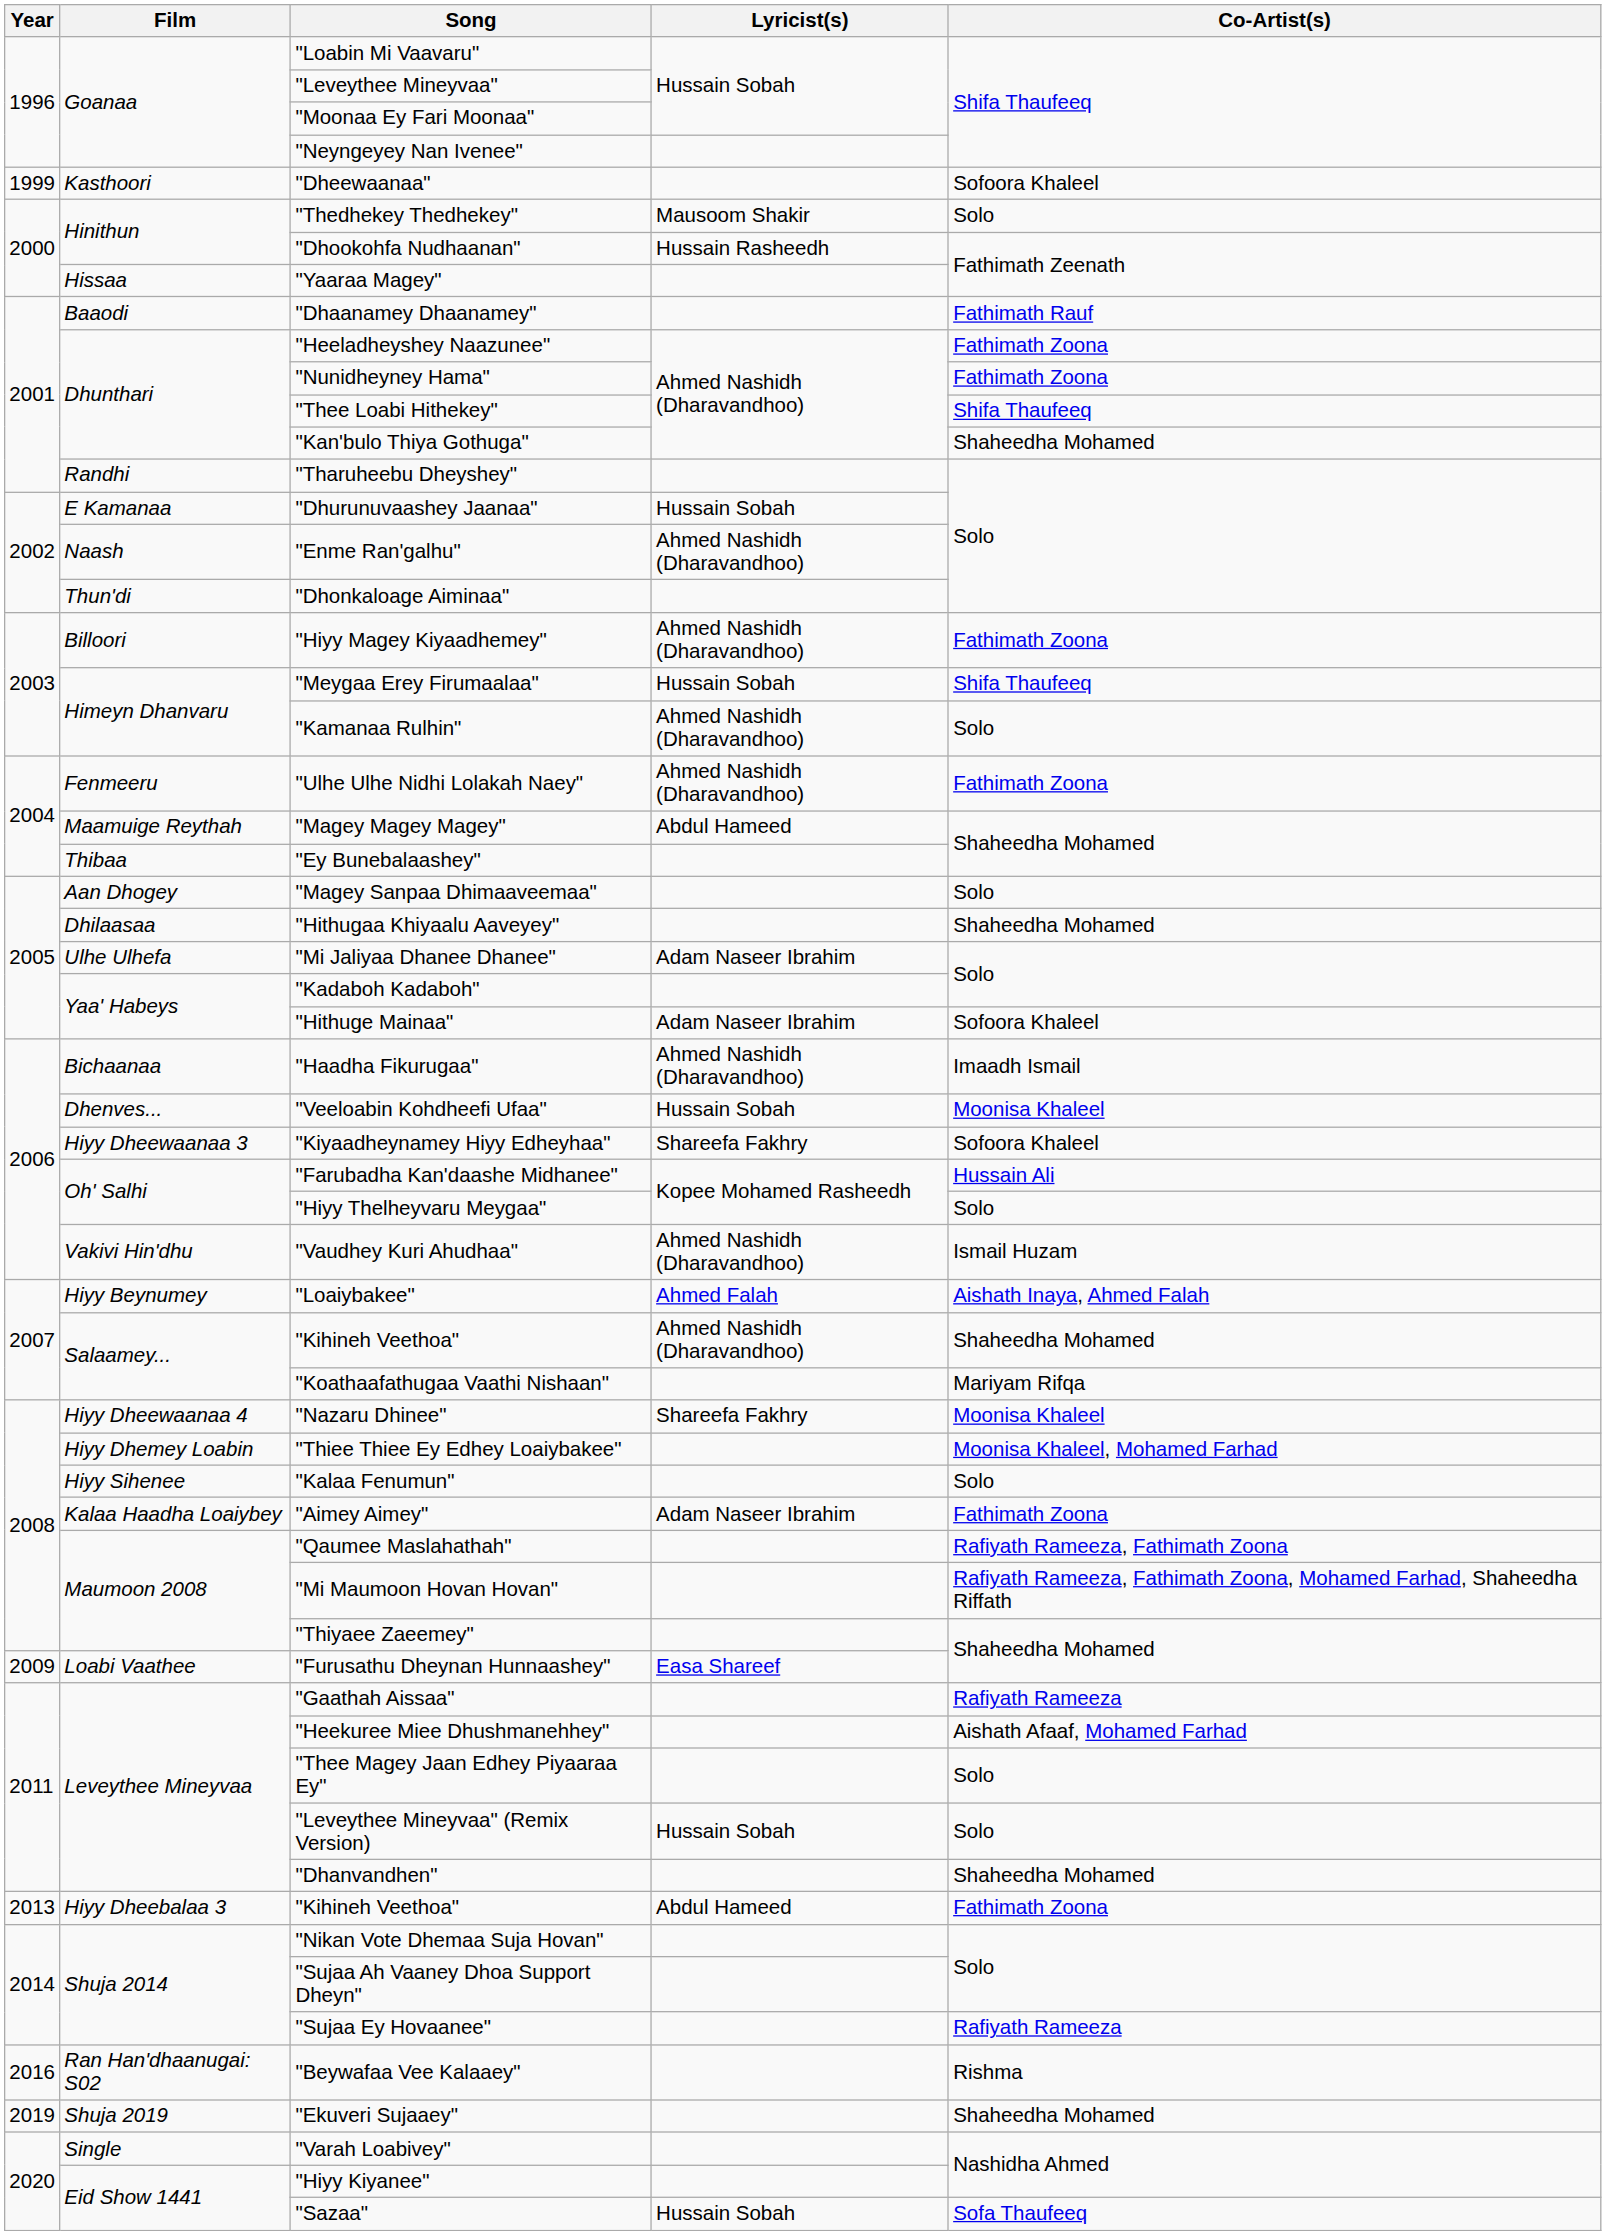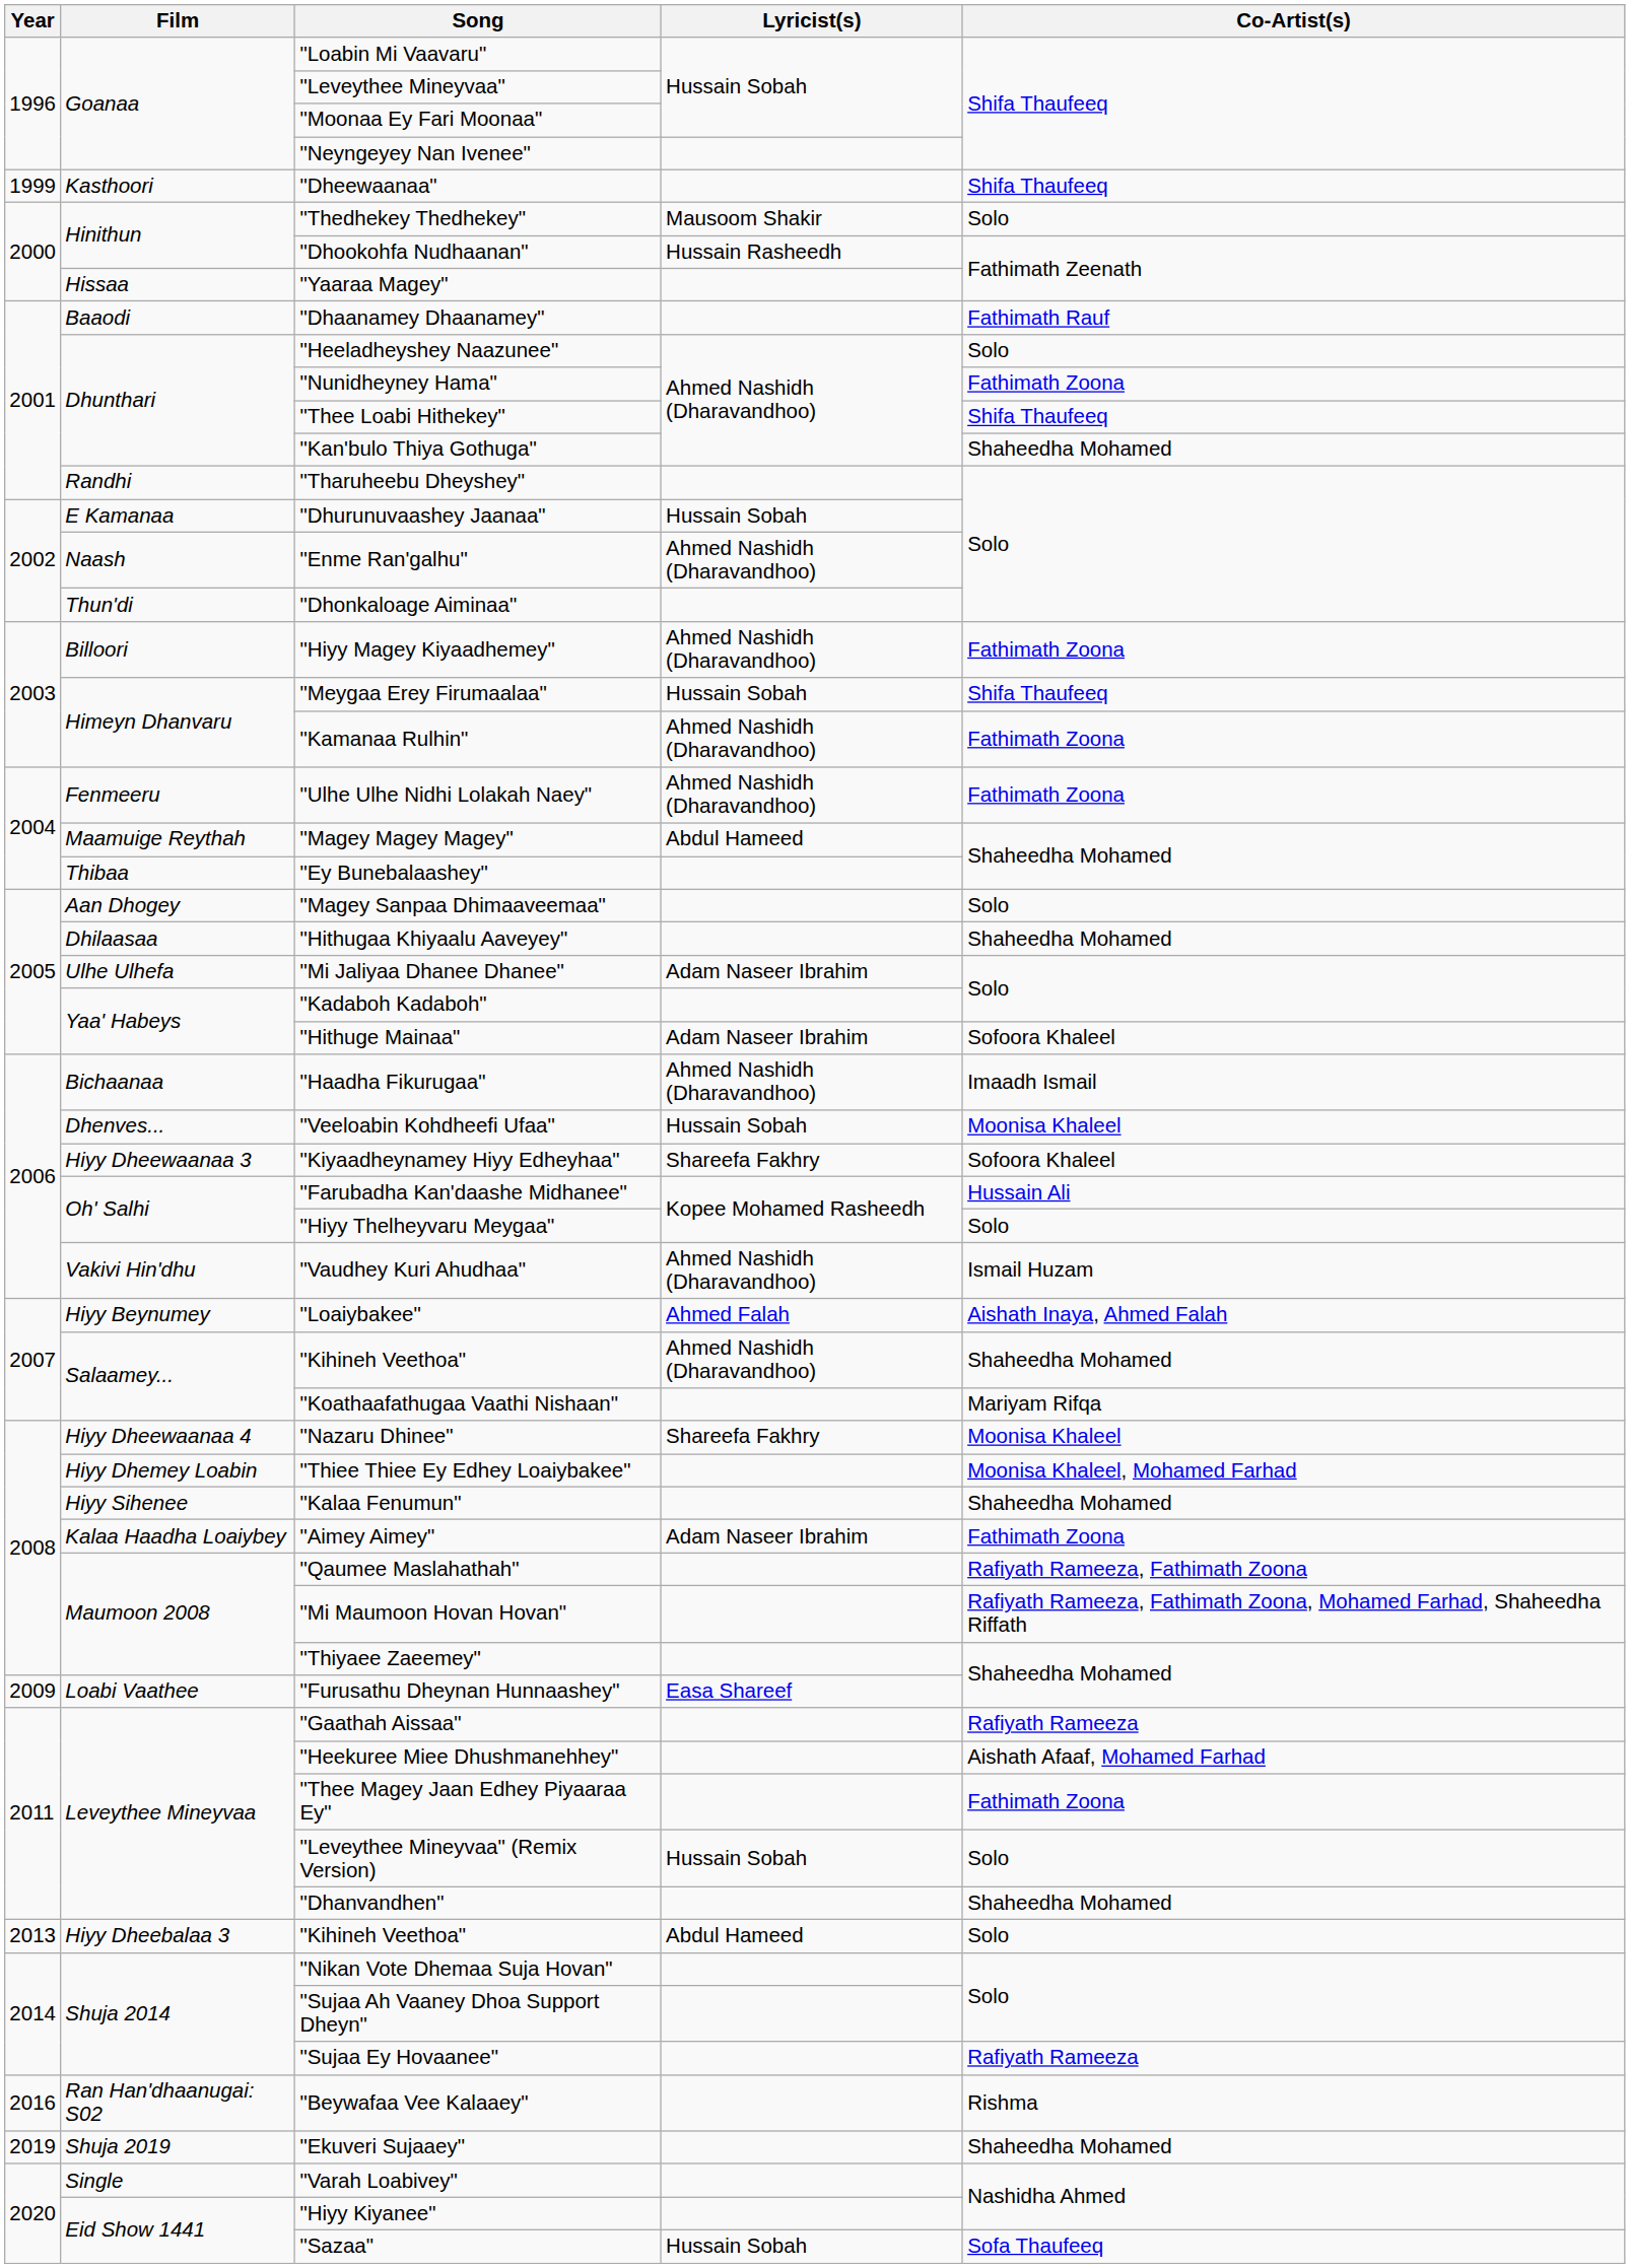 <table class="wikitable">
 <tr>
 <th>Year</th>
 <th>Film</th>
 <th>Song</th>
 <th>Lyricist(s)</th>
 <th>Co-Artist(s)</th>
 </tr>
 <tr>
 <td rowspan="4">1996</td>
 <td rowspan="4"><em>Goanaa</em></td>
 <td>"Loabin Mi Vaavaru"</td>
 <td rowspan="3">Hussain Sobah</td>
 <td rowspan="4"><a href='#'>Shifa Thaufeeq</a></td>
 </tr>
 <tr>
 <td>"Leveythee Mineyvaa"</td>
 </tr>
 <tr>
 <td>"Moonaa Ey Fari Moonaa"</td>
 </tr>
 <tr>
 <td>"Neyngeyey Nan Ivenee"</td>
 <td></td>
 </tr>
 <tr>
 <td>1999</td>
 <td><em>Kasthoori</em></td>
 <td>"Dheewaanaa"</td>
 <td></td>
-<td>Sofoora Khaleel</td>
+<td><a href='#'>Shifa Thaufeeq</a></td>
 </tr>
 <tr>
 <td rowspan="3">2000</td>
 <td rowspan="2"><em>Hinithun</em></td>
 <td>"Thedhekey Thedhekey"</td>
 <td>Mausoom Shakir</td>
 <td>Solo</td>
 </tr>
 <tr>
 <td>"Dhookohfa Nudhaanan"</td>
 <td>Hussain Rasheedh</td>
 <td rowspan="2">Fathimath Zeenath</td>
 </tr>
 <tr>
 <td><em>Hissaa</em></td>
 <td>"Yaaraa Magey"</td>
 <td></td>
 </tr>
 <tr>
 <td rowspan="6">2001</td>
 <td><em>Baaodi</em></td>
 <td>"Dhaanamey Dhaanamey"</td>
 <td></td>
 <td><a href='#'>Fathimath Rauf</a></td>
 </tr>
 <tr>
 <td rowspan="4"><em>Dhunthari</em></td>
 <td>"Heeladheyshey Naazunee"</td>
 <td rowspan="4">Ahmed Nashidh (Dharavandhoo)</td>
-<td><a href='#'>Fathimath Zoona</a></td>
+<td>Solo</td>
 </tr>
 <tr>
 <td>"Nunidheyney Hama"</td>
 <td><a href='#'>Fathimath Zoona</a></td>
 </tr>
 <tr>
 <td>"Thee Loabi Hithekey"</td>
 <td><a href='#'>Shifa Thaufeeq</a></td>
 </tr>
 <tr>
 <td>"Kan'bulo Thiya Gothuga"</td>
 <td>Shaheedha Mohamed</td>
 </tr>
 <tr>
 <td><em>Randhi</em></td>
 <td>"Tharuheebu Dheyshey"</td>
 <td></td>
 <td rowspan="4">Solo</td>
 </tr>
 <tr>
 <td rowspan="3">2002</td>
 <td><em>E Kamanaa</em></td>
 <td>"Dhurunuvaashey Jaanaa"</td>
 <td>Hussain Sobah</td>
 </tr>
 <tr>
 <td><em>Naash</em></td>
 <td>"Enme Ran'galhu"</td>
 <td>Ahmed Nashidh (Dharavandhoo)</td>
 </tr>
 <tr>
 <td><em>Thun'di</em></td>
 <td>"Dhonkaloage Aiminaa"</td>
 <td></td>
 </tr>
 <tr>
 <td rowspan="3">2003</td>
 <td><em>Billoori</em></td>
 <td>"Hiyy Magey Kiyaadhemey"</td>
 <td>Ahmed Nashidh (Dharavandhoo)</td>
 <td><a href='#'>Fathimath Zoona</a></td>
 </tr>
 <tr>
 <td rowspan="2"><em>Himeyn Dhanvaru</em></td>
 <td>"Meygaa Erey Firumaalaa"</td>
 <td>Hussain Sobah</td>
 <td><a href='#'>Shifa Thaufeeq</a></td>
 </tr>
 <tr>
 <td>"Kamanaa Rulhin"</td>
 <td>Ahmed Nashidh (Dharavandhoo)</td>
-<td>Solo</td>
+<td><a href='#'>Fathimath Zoona</a></td>
 </tr>
 <tr>
 <td rowspan="3">2004</td>
 <td><em>Fenmeeru</em></td>
 <td>"Ulhe Ulhe Nidhi Lolakah Naey"</td>
 <td>Ahmed Nashidh (Dharavandhoo)</td>
 <td><a href='#'>Fathimath Zoona</a></td>
 </tr>
 <tr>
 <td><em>Maamuige Reythah</em></td>
 <td>"Magey Magey Magey"</td>
 <td>Abdul Hameed</td>
 <td rowspan="2">Shaheedha Mohamed</td>
 </tr>
 <tr>
 <td><em>Thibaa</em></td>
 <td>"Ey Bunebalaashey"</td>
 <td></td>
 </tr>
 <tr>
 <td rowspan="5">2005</td>
 <td><em>Aan Dhogey</em></td>
 <td>"Magey Sanpaa Dhimaaveemaa"</td>
 <td></td>
 <td>Solo</td>
 </tr>
 <tr>
 <td><em>Dhilaasaa</em></td>
 <td>"Hithugaa Khiyaalu Aaveyey"</td>
 <td></td>
 <td>Shaheedha Mohamed</td>
 </tr>
 <tr>
 <td><em>Ulhe Ulhefa</em></td>
 <td>"Mi Jaliyaa Dhanee Dhanee"</td>
 <td>Adam Naseer Ibrahim</td>
 <td rowspan="2">Solo</td>
 </tr>
 <tr>
 <td rowspan="2"><em>Yaa' Habeys</em></td>
 <td>"Kadaboh Kadaboh"</td>
 <td></td>
 </tr>
 <tr>
 <td>"Hithuge Mainaa"</td>
 <td>Adam Naseer Ibrahim</td>
 <td>Sofoora Khaleel</td>
 </tr>
 <tr>
 <td rowspan="6">2006</td>
 <td><em>Bichaanaa</em></td>
 <td>"Haadha Fikurugaa"</td>
 <td>Ahmed Nashidh (Dharavandhoo)</td>
 <td>Imaadh Ismail</td>
 </tr>
 <tr>
 <td><em>Dhenves...</em></td>
 <td>"Veeloabin Kohdheefi Ufaa"</td>
 <td>Hussain Sobah</td>
 <td><a href='#'>Moonisa Khaleel</a></td>
 </tr>
 <tr>
 <td><em>Hiyy Dheewaanaa 3</em></td>
 <td>"Kiyaadheynamey Hiyy Edheyhaa"</td>
 <td>Shareefa Fakhry</td>
 <td>Sofoora Khaleel</td>
 </tr>
 <tr>
 <td rowspan="2"><em>Oh' Salhi</em></td>
 <td>"Farubadha Kan'daashe Midhanee"</td>
 <td rowspan="2">Kopee Mohamed Rasheedh</td>
 <td><a href='#'>Hussain Ali</a></td>
 </tr>
 <tr>
 <td>"Hiyy Thelheyvaru Meygaa"</td>
 <td>Solo</td>
 </tr>
 <tr>
 <td><em>Vakivi Hin'dhu</em></td>
 <td>"Vaudhey Kuri Ahudhaa"</td>
 <td>Ahmed Nashidh (Dharavandhoo)</td>
 <td>Ismail Huzam</td>
 </tr>
 <tr>
 <td rowspan="3">2007</td>
 <td><em>Hiyy Beynumey</em></td>
 <td>"Loaiybakee"</td>
 <td><a href='#'>Ahmed Falah</a></td>
 <td><a href='#'>Aishath Inaya</a>, <a href='#'>Ahmed Falah</a></td>
 </tr>
 <tr>
 <td rowspan="2"><em>Salaamey...</em></td>
 <td>"Kihineh Veethoa"</td>
 <td>Ahmed Nashidh (Dharavandhoo)</td>
 <td>Shaheedha Mohamed</td>
 </tr>
 <tr>
 <td>"Koathaafathugaa Vaathi Nishaan"</td>
 <td></td>
 <td>Mariyam Rifqa</td>
 </tr>
 <tr>
 <td rowspan="7">2008</td>
 <td><em>Hiyy Dheewaanaa 4</em></td>
 <td>"Nazaru Dhinee"</td>
 <td>Shareefa Fakhry</td>
 <td><a href='#'>Moonisa Khaleel</a></td>
 </tr>
 <tr>
 <td><em>Hiyy Dhemey Loabin</em></td>
 <td>"Thiee Thiee Ey Edhey Loaiybakee"</td>
 <td></td>
 <td><a href='#'>Moonisa Khaleel</a>, <a href='#'>Mohamed Farhad</a></td>
 </tr>
 <tr>
 <td><em>Hiyy Sihenee</em></td>
 <td>"Kalaa Fenumun"</td>
 <td></td>
-<td>Solo</td>
+<td>Shaheedha Mohamed</td>
 </tr>
 <tr>
 <td><em>Kalaa Haadha Loaiybey</em></td>
 <td>"Aimey Aimey"</td>
 <td>Adam Naseer Ibrahim</td>
 <td><a href='#'>Fathimath Zoona</a></td>
 </tr>
 <tr>
 <td rowspan="3"><em>Maumoon 2008</em></td>
 <td>"Qaumee Maslahathah"</td>
 <td></td>
 <td><a href='#'>Rafiyath Rameeza</a>, <a href='#'>Fathimath Zoona</a></td>
 </tr>
 <tr>
 <td>"Mi Maumoon Hovan Hovan"</td>
 <td></td>
 <td><a href='#'>Rafiyath Rameeza</a>, <a href='#'>Fathimath Zoona</a>, <a href='#'>Mohamed Farhad</a>, Shaheedha Riffath</td>
 </tr>
 <tr>
 <td>"Thiyaee Zaeemey"</td>
 <td></td>
 <td rowspan="2">Shaheedha Mohamed</td>
 </tr>
 <tr>
 <td>2009</td>
 <td><em>Loabi Vaathee</em></td>
 <td>"Furusathu Dheynan Hunnaashey"</td>
 <td><a href='#'>Easa Shareef</a></td>
 </tr>
 <tr>
 <td rowspan="5">2011</td>
 <td rowspan="5"><em>Leveythee Mineyvaa</em></td>
 <td>"Gaathah Aissaa"</td>
 <td></td>
 <td><a href='#'>Rafiyath Rameeza</a></td>
 </tr>
 <tr>
 <td>"Heekuree Miee Dhushmanehhey"</td>
 <td></td>
 <td>Aishath Afaaf, <a href='#'>Mohamed Farhad</a></td>
 </tr>
 <tr>
 <td>"Thee Magey Jaan Edhey Piyaaraa Ey"</td>
 <td></td>
-<td>Solo</td>
+<td><a href='#'>Fathimath Zoona</a></td>
 </tr>
 <tr>
 <td>"Leveythee Mineyvaa" (Remix Version)</td>
 <td>Hussain Sobah</td>
 <td>Solo</td>
 </tr>
 <tr>
 <td>"Dhanvandhen"</td>
 <td></td>
 <td>Shaheedha Mohamed</td>
 </tr>
 <tr>
 <td>2013</td>
 <td><em>Hiyy Dheebalaa 3</em></td>
 <td>"Kihineh Veethoa"</td>
 <td>Abdul Hameed</td>
-<td><a href='#'>Fathimath Zoona</a></td>
+<td>Solo</td>
 </tr>
 <tr>
 <td rowspan="3">2014</td>
 <td rowspan="3"><em>Shuja 2014</em></td>
 <td>"Nikan Vote Dhemaa Suja Hovan"</td>
 <td></td>
 <td rowspan="2">Solo</td>
 </tr>
 <tr>
 <td>"Sujaa Ah Vaaney Dhoa Support Dheyn"</td>
 <td></td>
 </tr>
 <tr>
 <td>"Sujaa Ey Hovaanee"</td>
 <td></td>
 <td><a href='#'>Rafiyath Rameeza</a></td>
 </tr>
 <tr>
 <td>2016</td>
 <td><em>Ran Han'dhaanugai: S02</em></td>
 <td>"Beywafaa Vee Kalaaey"</td>
 <td></td>
 <td>Rishma</td>
 </tr>
 <tr>
 <td>2019</td>
 <td><em>Shuja 2019</em></td>
 <td>"Ekuveri Sujaaey"</td>
 <td></td>
 <td>Shaheedha Mohamed</td>
 </tr>
 <tr>
 <td rowspan="3">2020</td>
 <td><em>Single</em></td>
 <td>"Varah Loabivey"</td>
 <td></td>
 <td rowspan="2">Nashidha Ahmed</td>
 </tr>
 <tr>
 <td rowspan="2"><em>Eid Show 1441</em></td>
 <td>"Hiyy Kiyanee"</td>
 <td></td>
 </tr>
 <tr>
 <td>"Sazaa"</td>
 <td>Hussain Sobah</td>
 <td><a href='#'>Sofa Thaufeeq</a></td>
 </tr>
 </table>
